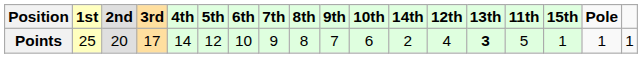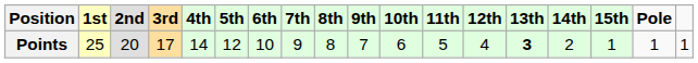 <table class="wikitable" style="font-size: 85%;">
 <tr>
 <th>Position</th>
 <td align="center" style="background-color:#ffffbf"><strong>1st</strong></td>
 <td align="center" style="background-color:#dfdfdf"><strong>2nd</strong></td>
 <td align="center" style="background-color:#ffdf9f"><strong>3rd</strong></td>
 <td align="center" style="background-color:#dfffdf"><strong>4th</strong></td>
 <td align="center" style="background-color:#dfffdf"><strong>5th</strong></td>
 <td align="center" style="background-color:#dfffdf"><strong>6th</strong></td>
 <td align="center" style="background-color:#dfffdf"><strong>7th</strong></td>
 <td align="center" style="background-color:#dfffdf"><strong>8th</strong></td>
 <td align="center" style="background-color:#dfffdf"><strong>9th</strong></td>
 <td align="center" style="background-color:#dfffdf"><strong>10th</strong></td>
-<td align="center" style="background-color:#dfffdf"><strong>14th</strong></td>
+<td align="center" style="background-color:#dfffdf"><strong>11th</strong></td>
 <td align="center" style="background-color:#dfffdf"><strong>12th</strong></td>
 <td align="center" style="background-color:#dfffdf"><strong>13th</strong></td>
-<td align="center" style="background-color:#dfffdf"><strong>11th</strong></td>
+<td align="center" style="background-color:#dfffdf"><strong>14th</strong></td>
 <td align="center" style="background-color:#dfffdf"><strong>15th</strong></td>
 <td><strong>Pole</strong></td>
 <td><strong></strong></td>
 </tr>
 <tr>
 <th>Points</th>
 <td align="center" style="background:#ffffbf">25</td>
 <td align="center" style="background:#dfdfdf">20</td>
 <td align="center" style="background:#ffdf9f">17</td>
 <td align="center" style="background:#dfffdf">14</td>
 <td align="center" style="background:#dfffdf">12</td>
 <td align="center" style="background:#dfffdf">10</td>
 <td align="center" style="background:#dfffdf">9</td>
 <td align="center" style="background:#dfffdf">8</td>
 <td align="center" style="background:#dfffdf">7</td>
 <td align="center" style="background:#dfffdf">6</td>
-<td align="center" style="background:#dfffdf">2</td>
+<td align="center" style="background:#dfffdf">5</td>
 <td align="center" style="background:#dfffdf">4</td>
 <td align="center" style="background:#dfffdf"><strong>3</strong></td>
-<td align="center" style="background:#dfffdf">5</td>
+<td align="center" style="background:#dfffdf">2</td>
 <td align="center" style="background:#dfffdf">1</td>
 <td align="center">1</td>
 <td align="center">1</td>
 </tr>
 </table>
